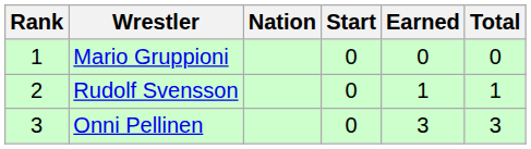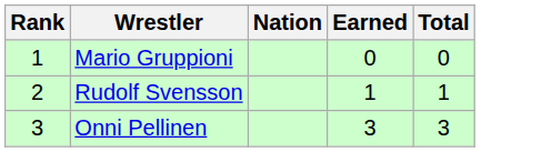 <table class="wikitable sortable" style="text-align:center;">
 <tr>
 <th>Rank</th>
 <th>Wrestler</th>
 <th>Nation</th>
-<th>Start</th>
 <th>Earned</th>
 <th>Total</th>
 </tr>
 <tr style="background:#cfc;">
 <td>1</td>
 <td align=left><a href='#'>Mario Gruppioni</a></td>
 <td align=left></td>
 <td>0</td>
 <td>0</td>
-<td>0</td>
 </tr>
 <tr style="background:#cfc;">
 <td>2</td>
 <td align=left><a href='#'>Rudolf Svensson</a></td>
 <td align=left></td>
-<td>0</td>
 <td>1</td>
 <td>1</td>
 </tr>
 <tr style="background:#cfc;">
 <td>3</td>
 <td align=left><a href='#'>Onni Pellinen</a></td>
 <td align=left></td>
-<td>0</td>
 <td>3</td>
 <td>3</td>
 </tr>
 </table>
